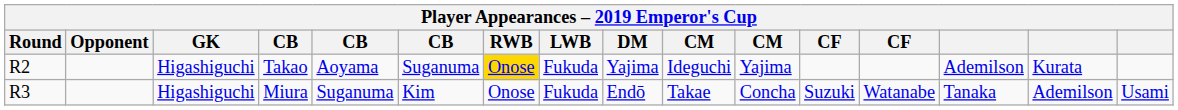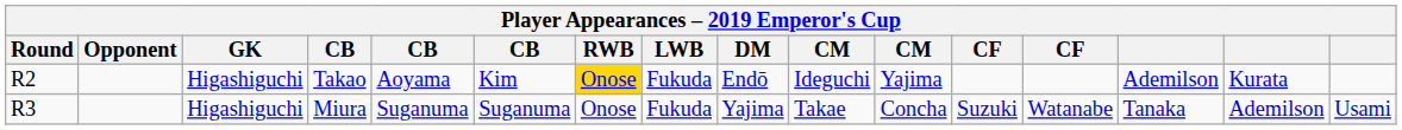 <table class="wikitable"  style="text-align:left; line-height:90%; font-size:90%; width:60%;">
 <tr>
 <th colspan=16>Player Appearances – <a href='#'>2019 Emperor's Cup</a></th>
 </tr>
 <tr>
 <th style="width:5%;">Round</th>
 <th style="width:20%;">Opponent</th>
 <th style="width:5%;">GK</th>
 <th style="width:5%;">CB</th>
 <th style="width:5%;">CB</th>
 <th style="width:5%;">CB</th>
 <th style="width:5%;">RWB</th>
 <th style="width:5%;">LWB</th>
 <th style="width:5%;">DM</th>
 <th style="width:5%;">CM</th>
 <th style="width:5%;">CM</th>
 <th style="width:5%;">CF</th>
 <th style="width:5%;">CF</th>
 <th style="width:5%;"></th>
 <th style="width:5%;"></th>
 <th style="width:5%;"></th>
 </tr>
 <tr>
 <td align=centre>R2</td>
 <td align=left></td>
 <td><a href='#'>Higashiguchi</a></td>
 <td><a href='#'>Takao</a></td>
 <td><a href='#'>Aoyama</a></td>
-<td><a href='#'>Suganuma</a></td>
+<td><a href='#'>Kim</a></td>
 <td style="background: gold;"><a href='#'>Onose</a></td>
 <td><a href='#'>Fukuda</a></td>
-<td><a href='#'>Yajima</a></td>
+<td><a href='#'>Endō</a></td>
 <td><a href='#'>Ideguchi</a></td>
 <td><a href='#'>Yajima</a></td>
 <td></td>
 <td></td>
 <td><a href='#'>Ademilson</a></td>
 <td><a href='#'>Kurata</a></td>
 <td></td>
 </tr>
 <tr>
 <td align=centre>R3</td>
 <td align=left></td>
 <td><a href='#'>Higashiguchi</a></td>
 <td><a href='#'>Miura</a></td>
 <td><a href='#'>Suganuma</a></td>
-<td><a href='#'>Kim</a></td>
+<td><a href='#'>Suganuma</a></td>
 <td><a href='#'>Onose</a></td>
 <td><a href='#'>Fukuda</a></td>
-<td><a href='#'>Endō</a></td>
+<td><a href='#'>Yajima</a></td>
 <td><a href='#'>Takae</a></td>
 <td><a href='#'>Concha</a></td>
 <td><a href='#'>Suzuki</a></td>
 <td><a href='#'>Watanabe</a></td>
 <td><a href='#'>Tanaka</a></td>
 <td><a href='#'>Ademilson</a></td>
 <td><a href='#'>Usami</a></td>
 </tr>
 </table>
